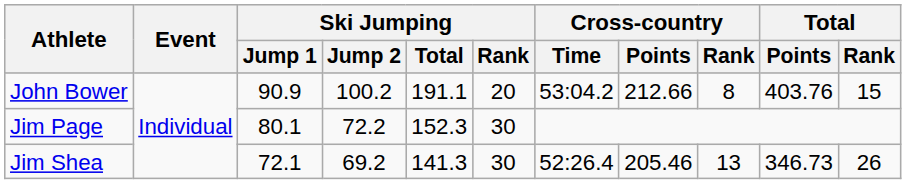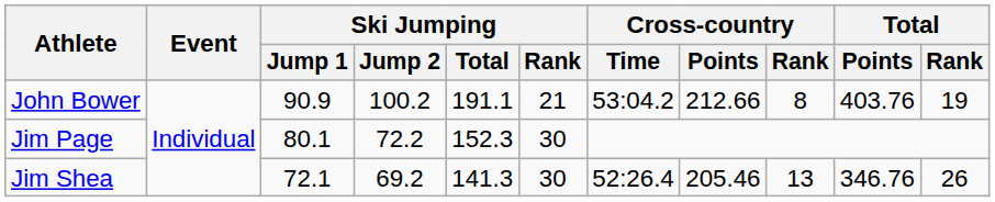 <table class=wikitable style=font-size:90%;text-align:center>
 <tr>
 <th rowspan=2>Athlete</th>
 <th rowspan=2>Event</th>
 <th colspan=4>Ski Jumping</th>
 <th colspan=3>Cross-country</th>
 <th colspan=2>Total</th>
 </tr>
 <tr style=font-size:95%>
 <th>Jump 1</th>
 <th>Jump 2</th>
 <th>Total</th>
 <th>Rank</th>
 <th>Time</th>
 <th>Points</th>
 <th>Rank</th>
 <th>Points</th>
 <th>Rank</th>
 </tr>
 <tr>
 <td align=left><a href='#'>John Bower</a></td>
 <td align=left rowspan=3><a href='#'>Individual</a></td>
 <td>90.9</td>
 <td>100.2</td>
 <td>191.1</td>
-<td>20</td>
+<td>21</td>
 <td>53:04.2</td>
 <td>212.66</td>
 <td>8</td>
 <td>403.76</td>
-<td>15</td>
+<td>19</td>
 </tr>
 <tr>
 <td align=left><a href='#'>Jim Page</a></td>
 <td>80.1</td>
 <td>72.2</td>
 <td>152.3</td>
 <td>30</td>
 <td colspan=5></td>
 </tr>
 <tr>
 <td align=left><a href='#'>Jim Shea</a></td>
 <td>72.1</td>
 <td>69.2</td>
 <td>141.3</td>
 <td>30</td>
 <td>52:26.4</td>
 <td>205.46</td>
 <td>13</td>
-<td>346.73</td>
+<td>346.76</td>
 <td>26</td>
 </tr>
 </table>
